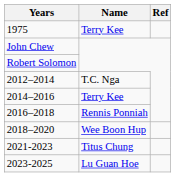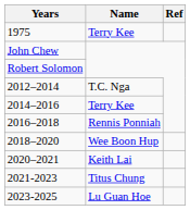 <table class="wikitable">
 <tr>
 <th>Years</th>
 <th>Name</th>
 <th>Ref</th>
 </tr>
 <tr>
 <td>1975</td>
 <td><a href='#'>Terry Kee</a></td>
 <td></td>
 </tr>
 <tr>
 <td><a href='#'>John Chew</a></td>
 </tr>
 <tr>
 <td><a href='#'>Robert Solomon</a></td>
 </tr>
 <tr>
 <td>2012–2014</td>
 <td>T.C. Nga</td>
 </tr>
 <tr>
 <td>2014–2016</td>
 <td><a href='#'>Terry Kee</a></td>
 </tr>
 <tr>
 <td>2016–2018</td>
 <td><a href='#'>Rennis Ponniah</a></td>
 </tr>
 <tr>
 <td>2018–2020</td>
 <td><a href='#'>Wee Boon Hup</a></td>
 <td></td>
 </tr>
 <tr>
+<td>2020–2021</td>
+<td><a href='#'>Keith Lai</a></td>
+<td></td>
+</tr>
+<tr>
 <td>2021-2023</td>
 <td><a href='#'>Titus Chung</a></td>
 </tr>
 <tr>
 <td>2023-2025</td>
 <td><a href='#'>Lu Guan Hoe</a></td>
 <td></td>
 </tr>
 </table>
